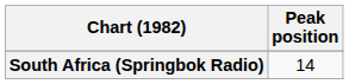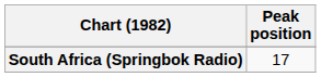 <table class="wikitable sortable plainrowheaders" style="text-align:center">
 <tr>
 <th>Chart (1982)</th>
 <th>Peak<br>position</th>
 </tr>
 <tr>
 </tr>
 <tr>
 </tr>
 <tr>
 </tr>
 <tr>
 </tr>
 <tr>
 <th scope="row">South Africa (Springbok Radio)</th>
-<td>14</td>
+<td>17</td>
 </tr>
 <tr>
 </tr>
 </table>
